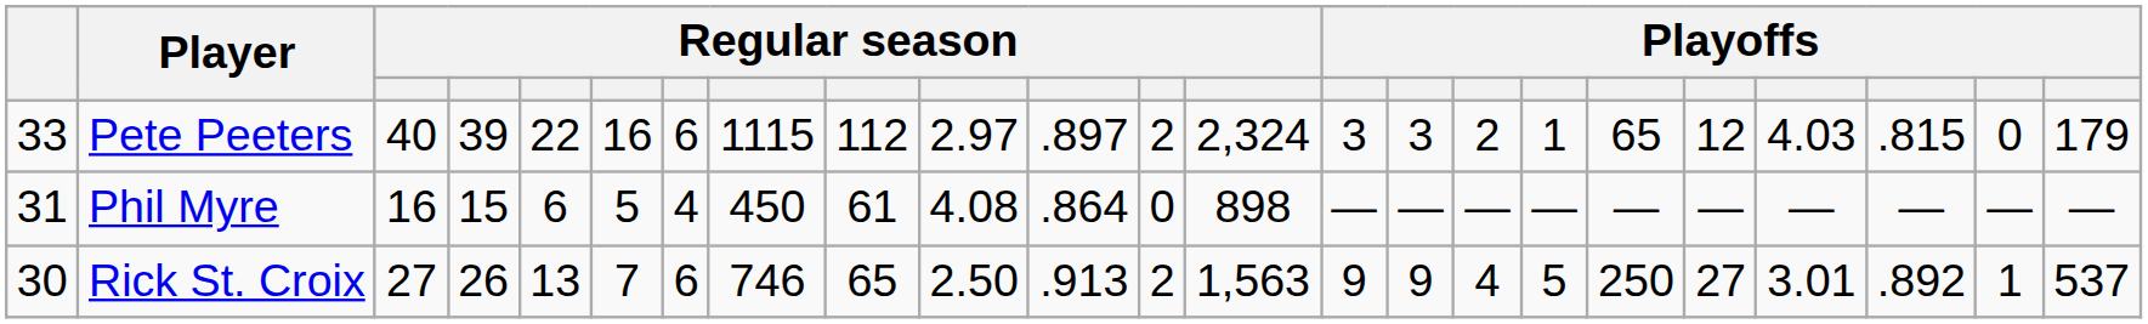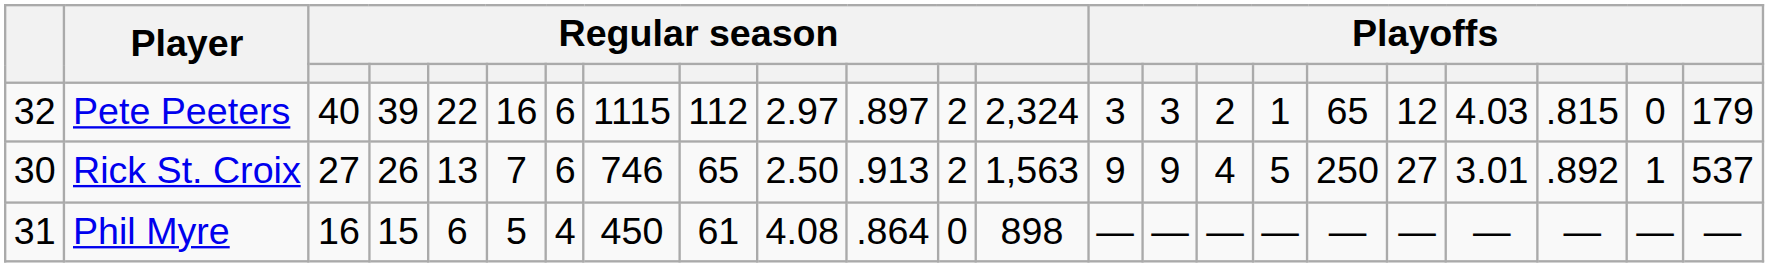 <table class="wikitable plainrowheaders" style="text-align:center;">
 <tr>
 <th scope="col" rowspan="2"></th>
 <th scope="col" rowspan="2">Player</th>
 <th scope=colgroup colspan=11>Regular season</th>
 <th scope=colgroup colspan=10>Playoffs</th>
 </tr>
 <tr>
 <th scope="col"></th>
 <th scope="col"></th>
 <th scope="col"></th>
 <th scope="col"></th>
 <th scope="col"></th>
 <th scope="col"></th>
 <th scope="col"></th>
 <th scope="col"></th>
 <th scope="col"></th>
 <th scope="col"></th>
 <th scope="col"></th>
 <th scope="col"></th>
 <th scope="col"></th>
 <th scope="col"></th>
 <th scope="col"></th>
 <th scope="col"></th>
 <th scope="col"></th>
 <th scope="col"></th>
 <th scope="col"></th>
 <th scope="col"></th>
 <th scope="col"></th>
 </tr>
 <tr>
-<td scope="row">33</td>
+<td scope="row">32</td>
 <td align="left"><a href='#'>Pete Peeters</a></td>
 <td>40</td>
 <td>39</td>
 <td>22</td>
 <td>16</td>
 <td>6</td>
 <td>1115</td>
 <td>112</td>
 <td>2.97</td>
 <td>.897</td>
 <td>2</td>
 <td>2,324</td>
 <td>3</td>
 <td>3</td>
 <td>2</td>
 <td>1</td>
 <td>65</td>
 <td>12</td>
 <td>4.03</td>
 <td>.815</td>
 <td>0</td>
 <td>179</td>
+</tr>
+<tr>
+<td scope="row">30</td>
+<td align="left"><a href='#'>Rick St. Croix</a></td>
+<td>27</td>
+<td>26</td>
+<td>13</td>
+<td>7</td>
+<td>6</td>
+<td>746</td>
+<td>65</td>
+<td>2.50</td>
+<td>.913</td>
+<td>2</td>
+<td>1,563</td>
+<td>9</td>
+<td>9</td>
+<td>4</td>
+<td>5</td>
+<td>250</td>
+<td>27</td>
+<td>3.01</td>
+<td>.892</td>
+<td>1</td>
+<td>537</td>
 </tr>
 <tr>
 <td scope="row">31</td>
 <td align="left"><a href='#'>Phil Myre</a></td>
 <td>16</td>
 <td>15</td>
 <td>6</td>
 <td>5</td>
 <td>4</td>
 <td>450</td>
 <td>61</td>
 <td>4.08</td>
 <td>.864</td>
 <td>0</td>
 <td>898</td>
 <td>—</td>
 <td>—</td>
 <td>—</td>
 <td>—</td>
 <td>—</td>
 <td>—</td>
 <td>—</td>
 <td>—</td>
 <td>—</td>
 <td>—</td>
 </tr>
-<tr>
-<td scope="row">30</td>
-<td align="left"><a href='#'>Rick St. Croix</a></td>
-<td>27</td>
-<td>26</td>
-<td>13</td>
-<td>7</td>
-<td>6</td>
-<td>746</td>
-<td>65</td>
-<td>2.50</td>
-<td>.913</td>
-<td>2</td>
-<td>1,563</td>
-<td>9</td>
-<td>9</td>
-<td>4</td>
-<td>5</td>
-<td>250</td>
-<td>27</td>
-<td>3.01</td>
-<td>.892</td>
-<td>1</td>
-<td>537</td>
-</tr>
 </table>
